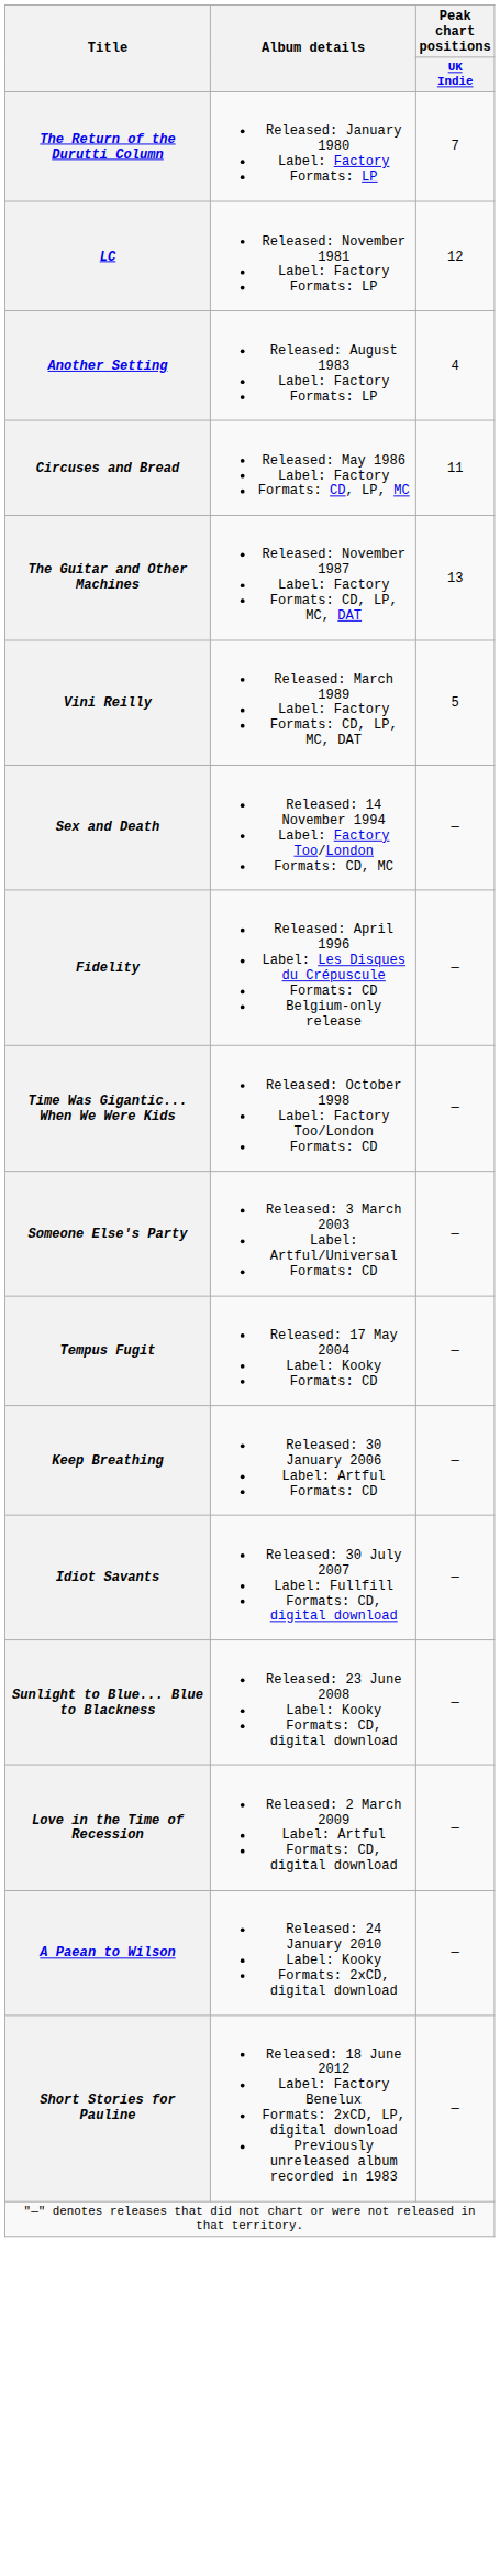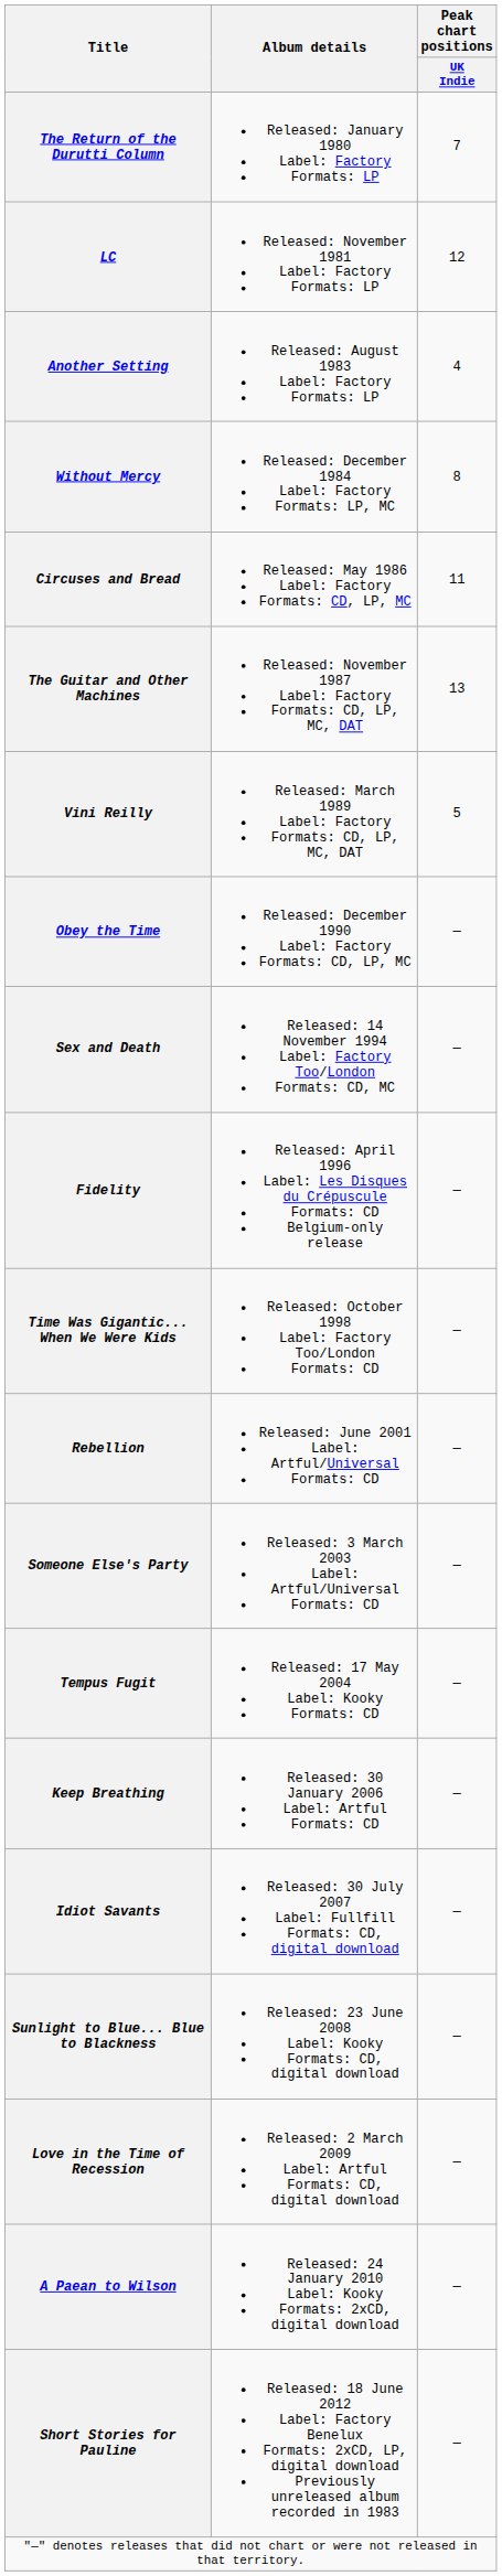 <table class="wikitable plainrowheaders" style="text-align:center;">
 <tr>
 <th rowspan="2" scope="col" style="width:15em;">Title</th>
 <th rowspan="2" scope="col" style="width:15em;">Album details</th>
 <th>Peak chart positions</th>
 </tr>
 <tr>
 <th scope="col" style="width:2em;font-size:90%;"><a href='#'>UK<br>Indie</a><br></th>
 </tr>
 <tr>
 <th scope="row"><em><a href='#'>The Return of the Durutti Column</a></em></th>
 <td><br><ul><li>Released: January 1980</li><li>Label: <a href='#'>Factory</a></li><li>Formats: <a href='#'>LP</a></li></ul></td>
 <td>7</td>
 </tr>
 <tr>
 <th scope="row"><em><a href='#'>LC</a></em></th>
 <td><br><ul><li>Released: November 1981</li><li>Label: Factory</li><li>Formats: LP</li></ul></td>
 <td>12</td>
 </tr>
 <tr>
 <th scope="row"><em><a href='#'>Another Setting</a></em></th>
 <td><br><ul><li>Released: August 1983</li><li>Label: Factory</li><li>Formats: LP</li></ul></td>
 <td>4</td>
 </tr>
 <tr>
+<th scope="row"><em><a href='#'>Without Mercy</a></em></th>
+<td><br><ul><li>Released: December 1984</li><li>Label: Factory</li><li>Formats: LP, MC</li></ul></td>
+<td>8</td>
+</tr>
+<tr>
 <th scope="row"><em>Circuses and Bread</em></th>
 <td><br><ul><li>Released: May 1986</li><li>Label: Factory</li><li>Formats: <a href='#'>CD</a>, LP, <a href='#'>MC</a></li></ul></td>
 <td>11</td>
 </tr>
 <tr>
 <th scope="row"><em>The Guitar and Other Machines</em></th>
 <td><br><ul><li>Released: November 1987</li><li>Label: Factory</li><li>Formats: CD, LP, MC, <a href='#'>DAT</a></li></ul></td>
 <td>13</td>
 </tr>
 <tr>
 <th scope="row"><em>Vini Reilly</em></th>
 <td><br><ul><li>Released: March 1989</li><li>Label: Factory</li><li>Formats: CD, LP, MC, DAT</li></ul></td>
 <td>5</td>
 </tr>
 <tr>
+<th scope="row"><em><a href='#'>Obey the Time</a></em></th>
+<td><br><ul><li>Released: December 1990</li><li>Label: Factory</li><li>Formats: CD, LP, MC</li></ul></td>
+<td>—</td>
+</tr>
+<tr>
 <th scope="row"><em>Sex and Death</em></th>
 <td><br><ul><li>Released: 14 November 1994</li><li>Label: <a href='#'>Factory Too</a>/<a href='#'>London</a></li><li>Formats: CD, MC</li></ul></td>
 <td>—</td>
 </tr>
 <tr>
 <th scope="row"><em>Fidelity</em></th>
 <td><br><ul><li>Released: April 1996</li><li>Label: <a href='#'>Les Disques du Crépuscule</a></li><li>Formats: CD</li><li>Belgium-only release</li></ul></td>
 <td>—</td>
 </tr>
 <tr>
 <th scope="row"><em>Time Was Gigantic... When We Were Kids</em></th>
 <td><br><ul><li>Released: October 1998</li><li>Label: Factory Too/London</li><li>Formats: CD</li></ul></td>
+<td>—</td>
+</tr>
+<tr>
+<th scope="row"><em>Rebellion</em></th>
+<td><br><ul><li>Released: June 2001</li><li>Label: Artful/<a href='#'>Universal</a></li><li>Formats: CD</li></ul></td>
 <td>—</td>
 </tr>
 <tr>
 <th scope="row"><em>Someone Else's Party</em></th>
 <td><br><ul><li>Released: 3 March 2003</li><li>Label: Artful/Universal</li><li>Formats: CD</li></ul></td>
 <td>—</td>
 </tr>
 <tr>
 <th scope="row"><em>Tempus Fugit</em></th>
 <td><br><ul><li>Released: 17 May 2004</li><li>Label: Kooky</li><li>Formats: CD</li></ul></td>
 <td>—</td>
 </tr>
 <tr>
 <th scope="row"><em>Keep Breathing</em></th>
 <td><br><ul><li>Released: 30 January 2006</li><li>Label: Artful</li><li>Formats: CD</li></ul></td>
 <td>—</td>
 </tr>
 <tr>
 <th scope="row"><em>Idiot Savants</em></th>
 <td><br><ul><li>Released: 30 July 2007</li><li>Label: Fullfill</li><li>Formats: CD, <a href='#'>digital download</a></li></ul></td>
 <td>—</td>
 </tr>
 <tr>
 <th scope="row"><em>Sunlight to Blue... Blue to Blackness</em></th>
 <td><br><ul><li>Released: 23 June 2008</li><li>Label: Kooky</li><li>Formats: CD, digital download</li></ul></td>
 <td>—</td>
 </tr>
 <tr>
 <th scope="row"><em>Love in the Time of Recession</em></th>
 <td><br><ul><li>Released: 2 March 2009</li><li>Label: Artful</li><li>Formats: CD, digital download</li></ul></td>
 <td>—</td>
 </tr>
 <tr>
 <th scope="row"><em><a href='#'>A Paean to Wilson</a></em></th>
 <td><br><ul><li>Released: 24 January 2010</li><li>Label: Kooky</li><li>Formats: 2xCD, digital download</li></ul></td>
 <td>—</td>
 </tr>
 <tr>
 <th scope="row"><em>Short Stories for Pauline</em> </th>
 <td><br><ul><li>Released: 18 June 2012</li><li>Label: Factory Benelux</li><li>Formats: 2xCD, LP, digital download</li><li>Previously unreleased album recorded in 1983</li></ul></td>
 <td>—</td>
 </tr>
 <tr>
 <td colspan="3" style="font-size:90%">"—" denotes releases that did not chart or were not released in that territory.</td>
 </tr>
 </table>
